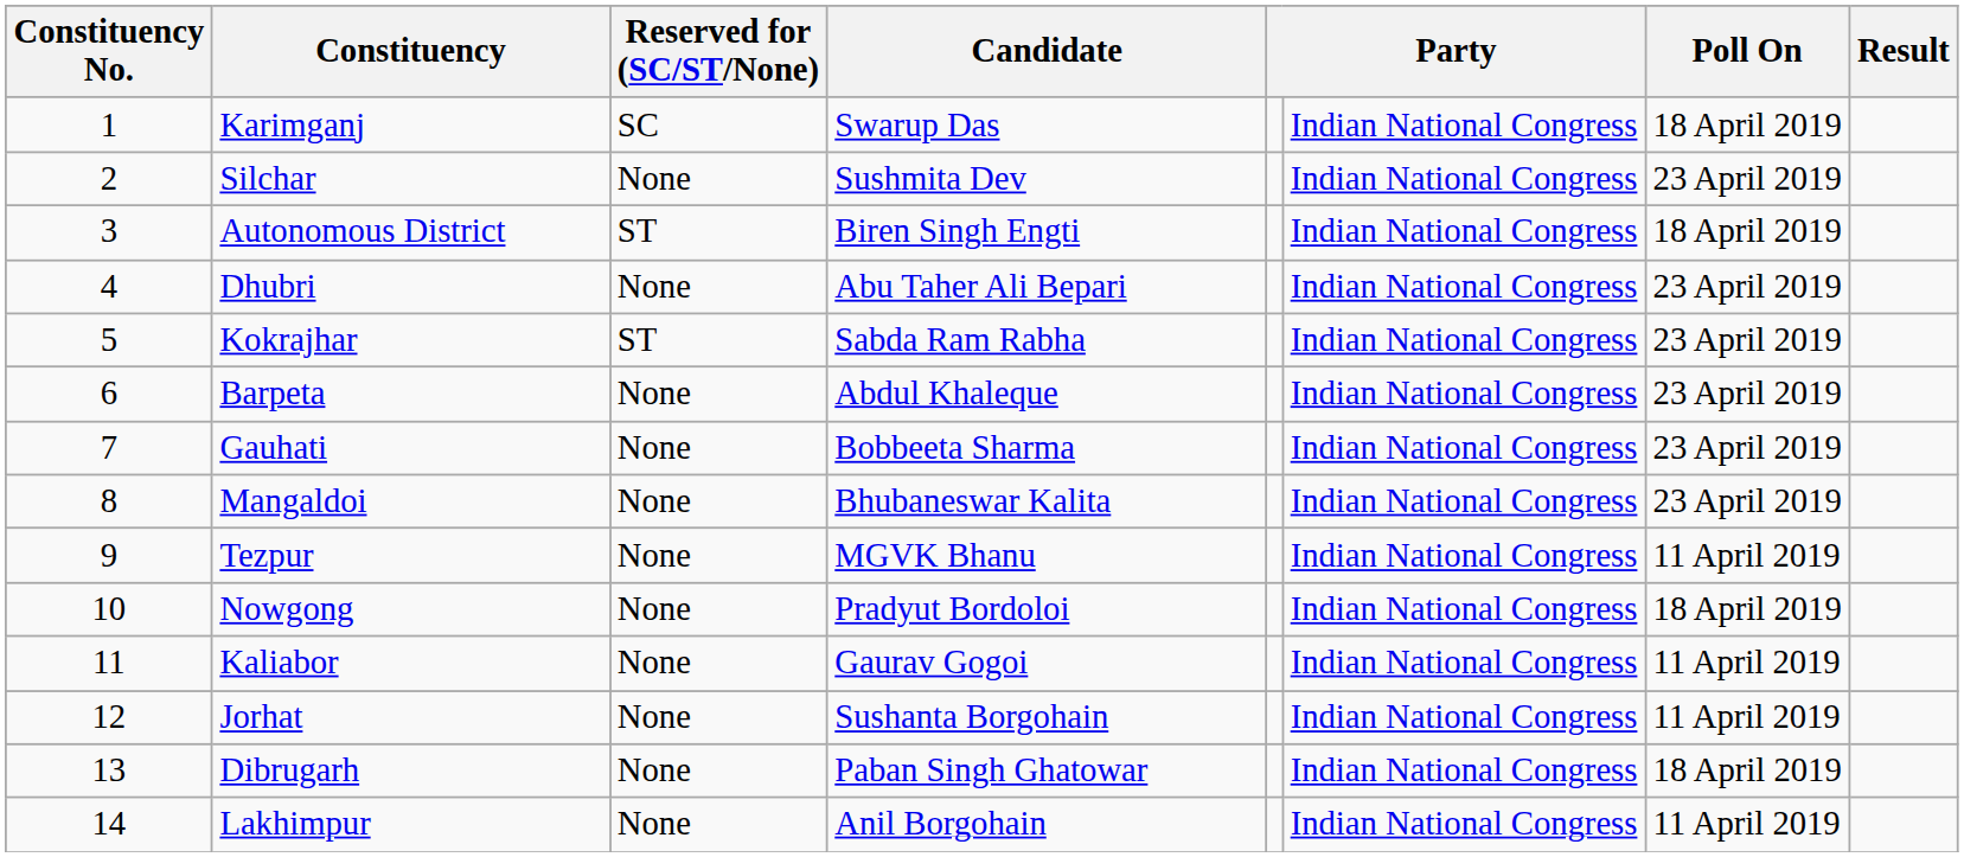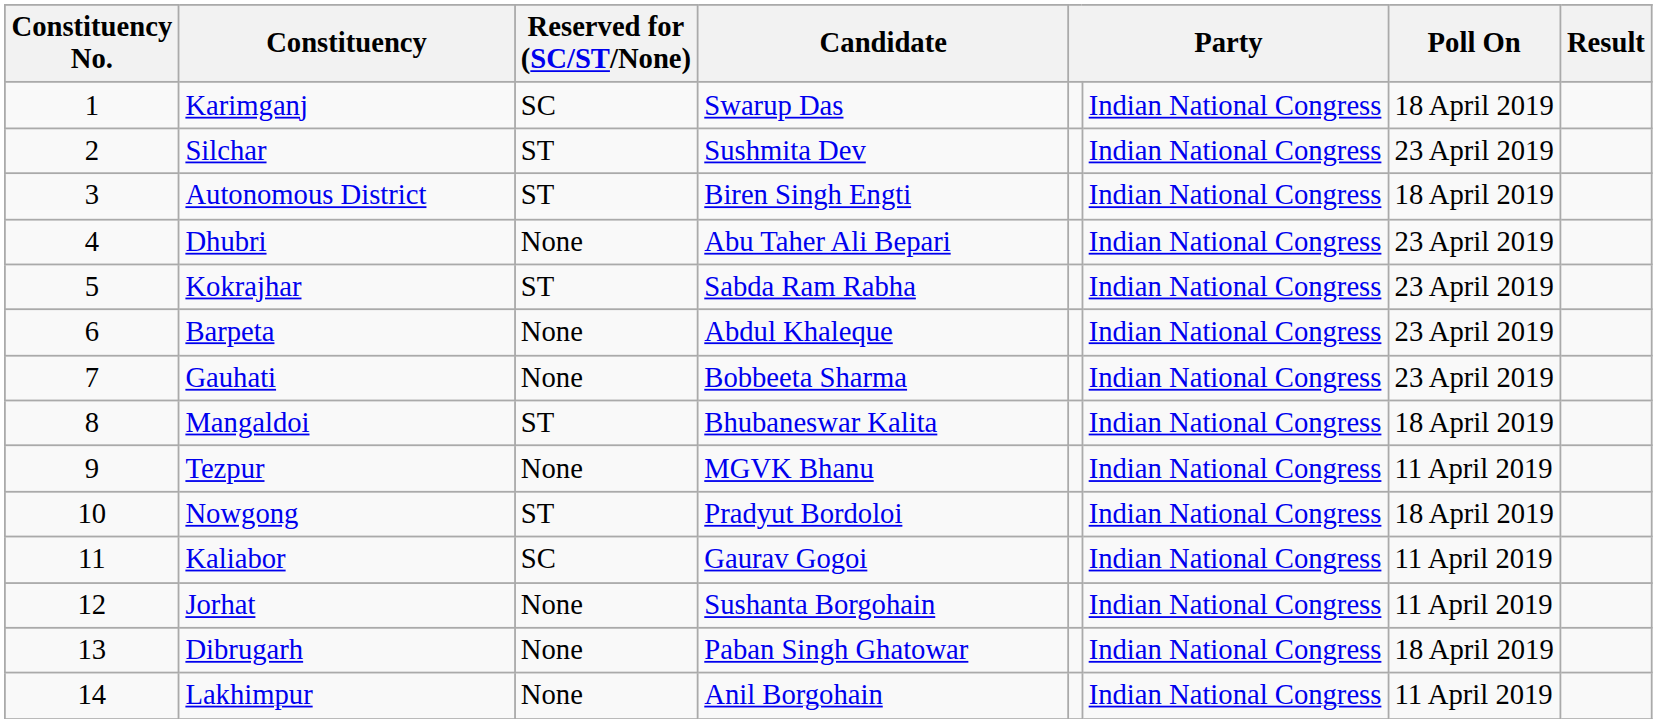 <table class= "wikitable sortable">
 <tr>
 <th>Constituency <br> No.</th>
 <th style="width:180px;">Constituency</th>
 <th>Reserved for<br>(<a href='#'>SC/ST</a>/None)</th>
 <th style="width:200px;">Candidate </th>
 <th colspan="2">Party</th>
 <th>Poll On</th>
 <th>Result</th>
 </tr>
 <tr>
 <td style="text-align:center;">1</td>
 <td><a href='#'>Karimganj</a></td>
 <td>SC</td>
 <td><a href='#'>Swarup Das</a></td>
 <td bgcolor=></td>
 <td><a href='#'>Indian National Congress</a></td>
 <td>18 April 2019</td>
 <td></td>
 </tr>
 <tr>
 <td style="text-align:center;">2</td>
 <td><a href='#'>Silchar</a></td>
-<td>None</td>
+<td>ST</td>
 <td><a href='#'>Sushmita Dev</a></td>
 <td bgcolor=></td>
 <td><a href='#'>Indian National Congress</a></td>
 <td>23 April 2019</td>
 <td></td>
 </tr>
 <tr>
 <td style="text-align:center;">3</td>
 <td><a href='#'>Autonomous District</a></td>
 <td>ST</td>
 <td><a href='#'>Biren Singh Engti</a></td>
 <td bgcolor=></td>
 <td><a href='#'>Indian National Congress</a></td>
 <td>18 April 2019</td>
 <td></td>
 </tr>
 <tr>
 <td style="text-align:center;">4</td>
 <td><a href='#'>Dhubri</a></td>
 <td>None</td>
 <td><a href='#'>Abu Taher Ali Bepari</a></td>
 <td bgcolor=></td>
 <td><a href='#'>Indian National Congress</a></td>
 <td>23 April 2019</td>
 <td></td>
 </tr>
 <tr>
 <td style="text-align:center;">5</td>
 <td><a href='#'>Kokrajhar</a></td>
 <td>ST</td>
 <td><a href='#'>Sabda Ram Rabha</a></td>
 <td bgcolor=></td>
 <td><a href='#'>Indian National Congress</a></td>
 <td>23 April 2019</td>
 <td></td>
 </tr>
 <tr>
 <td style="text-align:center;">6</td>
 <td><a href='#'>Barpeta</a></td>
 <td>None</td>
 <td><a href='#'>Abdul Khaleque</a></td>
 <td bgcolor=></td>
 <td><a href='#'>Indian National Congress</a></td>
 <td>23 April 2019</td>
 <td></td>
 </tr>
 <tr>
 <td style="text-align:center;">7</td>
 <td><a href='#'>Gauhati</a></td>
 <td>None</td>
 <td><a href='#'>Bobbeeta Sharma</a></td>
 <td bgcolor=></td>
 <td><a href='#'>Indian National Congress</a></td>
 <td>23 April 2019</td>
 <td></td>
 </tr>
 <tr>
 <td style="text-align:center;">8</td>
 <td><a href='#'>Mangaldoi</a></td>
-<td>None</td>
+<td>ST</td>
 <td><a href='#'>Bhubaneswar Kalita</a></td>
 <td bgcolor=></td>
 <td><a href='#'>Indian National Congress</a></td>
-<td>23 April 2019</td>
+<td>18 April 2019</td>
 <td></td>
 </tr>
 <tr>
 <td style="text-align:center;">9</td>
 <td><a href='#'>Tezpur</a></td>
 <td>None</td>
 <td><a href='#'>MGVK Bhanu</a></td>
 <td bgcolor=></td>
 <td><a href='#'>Indian National Congress</a></td>
 <td>11 April 2019</td>
 <td></td>
 </tr>
 <tr>
 <td style="text-align:center;">10</td>
 <td><a href='#'>Nowgong</a></td>
-<td>None</td>
+<td>ST</td>
 <td><a href='#'>Pradyut Bordoloi</a></td>
 <td bgcolor=></td>
 <td><a href='#'>Indian National Congress</a></td>
 <td>18 April 2019</td>
 <td></td>
 </tr>
 <tr>
 <td style="text-align:center;">11</td>
 <td><a href='#'>Kaliabor</a></td>
-<td>None</td>
+<td>SC</td>
 <td><a href='#'>Gaurav Gogoi</a></td>
 <td bgcolor=></td>
 <td><a href='#'>Indian National Congress</a></td>
 <td>11 April 2019</td>
 <td></td>
 </tr>
 <tr>
 <td style="text-align:center;">12</td>
 <td><a href='#'>Jorhat</a></td>
 <td>None</td>
 <td><a href='#'>Sushanta Borgohain</a></td>
 <td bgcolor=></td>
 <td><a href='#'>Indian National Congress</a></td>
 <td>11 April 2019</td>
 <td></td>
 </tr>
 <tr>
 <td style="text-align:center;">13</td>
 <td><a href='#'>Dibrugarh</a></td>
 <td>None</td>
 <td><a href='#'>Paban Singh Ghatowar</a></td>
 <td bgcolor=></td>
 <td><a href='#'>Indian National Congress</a></td>
 <td>18 April 2019</td>
 <td></td>
 </tr>
 <tr>
 <td style="text-align:center;">14</td>
 <td><a href='#'>Lakhimpur</a></td>
 <td>None</td>
 <td><a href='#'>Anil Borgohain</a></td>
 <td bgcolor=></td>
 <td><a href='#'>Indian National Congress</a></td>
 <td>11 April 2019</td>
 <td></td>
 </tr>
 </table>
